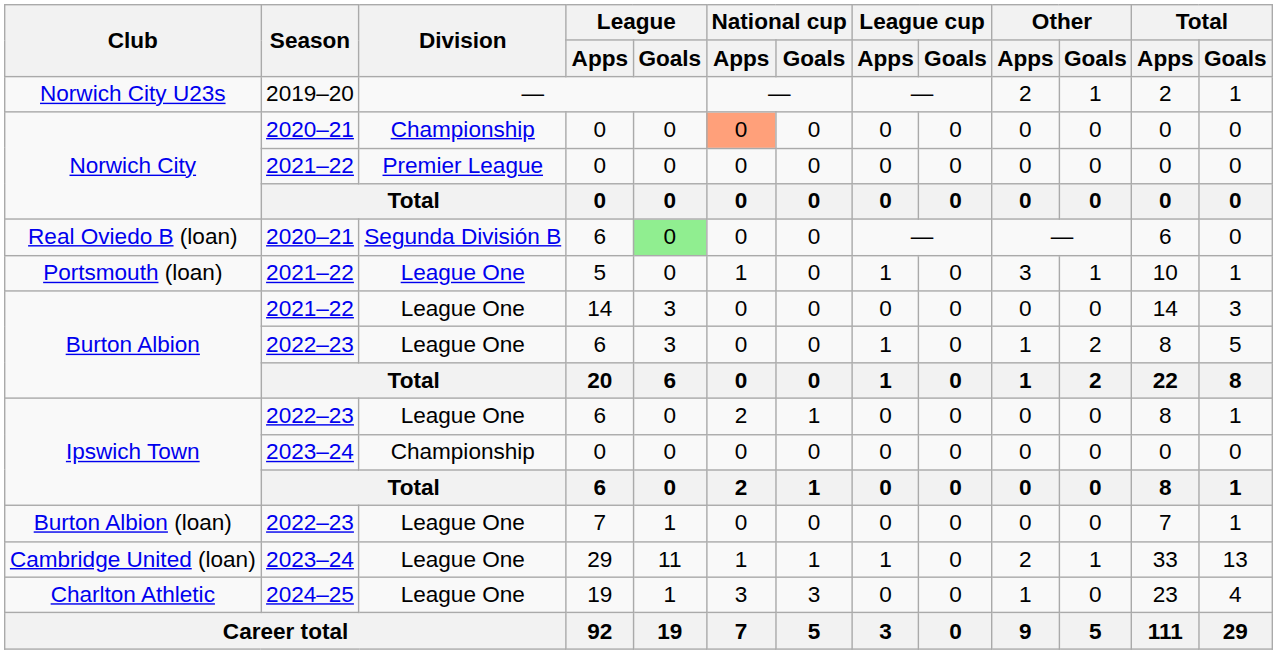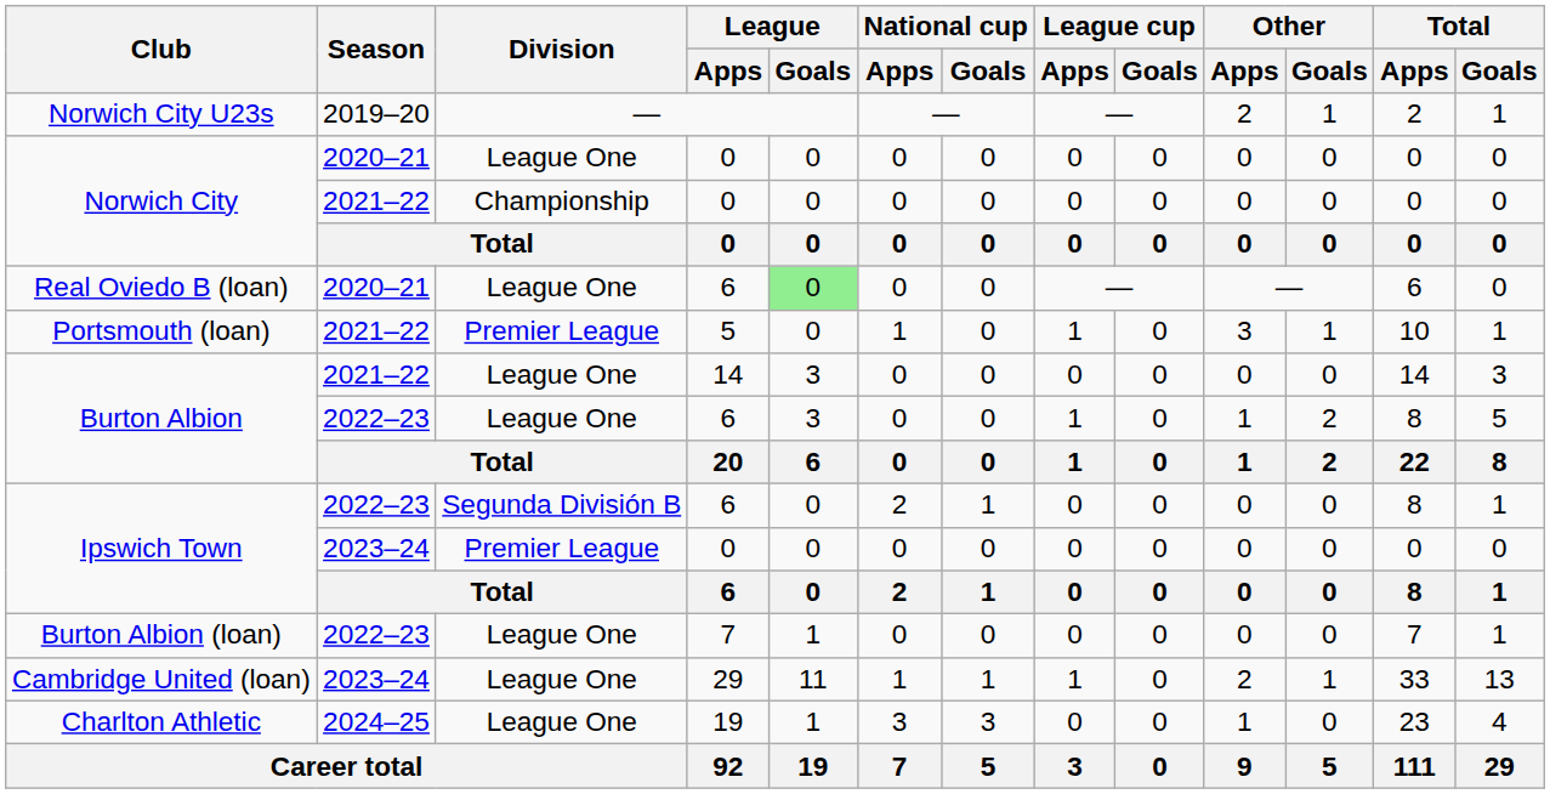 <table class="wikitable" style="text-align:center;">
 <tr>
 <th rowspan="2">Club</th>
 <th rowspan="2">Season</th>
 <th rowspan="2">Division</th>
 <th colspan="2">League</th>
 <th colspan="2">National cup</th>
 <th colspan="2">League cup</th>
 <th colspan="2">Other</th>
 <th colspan="2">Total</th>
 </tr>
 <tr>
 <th>Apps</th>
 <th>Goals</th>
 <th>Apps</th>
 <th>Goals</th>
 <th>Apps</th>
 <th>Goals</th>
 <th>Apps</th>
 <th>Goals</th>
 <th>Apps</th>
 <th>Goals</th>
 </tr>
 <tr>
 <td><a href='#'>Norwich City U23s</a></td>
 <td>2019–20</td>
 <td colspan=3>—</td>
 <td colspan="2">—</td>
 <td colspan="2">—</td>
 <td>2</td>
 <td>1</td>
 <td>2</td>
 <td>1</td>
 </tr>
 <tr>
 <td rowspan="3"><a href='#'>Norwich City</a></td>
 <td><a href='#'>2020–21</a></td>
-<td><a href='#'>Championship</a></td>
+<td>League One</td>
 <td>0</td>
 <td>0</td>
-<td style="background: lightsalmon;">0</td>
+<td>0</td>
 <td>0</td>
 <td>0</td>
 <td>0</td>
 <td>0</td>
 <td>0</td>
 <td>0</td>
 <td>0</td>
 </tr>
 <tr>
 <td><a href='#'>2021–22</a></td>
-<td><a href='#'>Premier League</a></td>
+<td>Championship</td>
 <td>0</td>
 <td>0</td>
 <td>0</td>
 <td>0</td>
 <td>0</td>
 <td>0</td>
 <td>0</td>
 <td>0</td>
 <td>0</td>
 <td>0</td>
 </tr>
 <tr>
 <th colspan="2">Total</th>
 <th>0</th>
 <th>0</th>
 <th>0</th>
 <th>0</th>
 <th>0</th>
 <th>0</th>
 <th>0</th>
 <th>0</th>
 <th>0</th>
 <th>0</th>
 </tr>
 <tr>
 <td><a href='#'>Real Oviedo B</a> (loan)</td>
 <td><a href='#'>2020–21</a></td>
-<td><a href='#'>Segunda División B</a></td>
+<td>League One</td>
 <td>6</td>
 <td style="background: lightgreen;">0</td>
 <td>0</td>
 <td>0</td>
 <td colspan="2">—</td>
 <td colspan="2">—</td>
 <td>6</td>
 <td>0</td>
 </tr>
 <tr>
 <td><a href='#'>Portsmouth</a> (loan)</td>
 <td><a href='#'>2021–22</a></td>
-<td><a href='#'>League One</a></td>
+<td><a href='#'>Premier League</a></td>
 <td>5</td>
 <td>0</td>
 <td>1</td>
 <td>0</td>
 <td>1</td>
 <td>0</td>
 <td>3</td>
 <td>1</td>
 <td>10</td>
 <td>1</td>
 </tr>
 <tr>
 <td rowspan="3"><a href='#'>Burton Albion</a></td>
 <td><a href='#'>2021–22</a></td>
 <td>League One</td>
 <td>14</td>
 <td>3</td>
 <td>0</td>
 <td>0</td>
 <td>0</td>
 <td>0</td>
 <td>0</td>
 <td>0</td>
 <td>14</td>
 <td>3</td>
 </tr>
 <tr>
 <td><a href='#'>2022–23</a></td>
 <td>League One</td>
 <td>6</td>
 <td>3</td>
 <td>0</td>
 <td>0</td>
 <td>1</td>
 <td>0</td>
 <td>1</td>
 <td>2</td>
 <td>8</td>
 <td>5</td>
 </tr>
 <tr>
 <th colspan="2">Total</th>
 <th>20</th>
 <th>6</th>
 <th>0</th>
 <th>0</th>
 <th>1</th>
 <th>0</th>
 <th>1</th>
 <th>2</th>
 <th>22</th>
 <th>8</th>
 </tr>
 <tr>
 <td rowspan="3"><a href='#'>Ipswich Town</a></td>
 <td><a href='#'>2022–23</a></td>
-<td>League One</td>
+<td><a href='#'>Segunda División B</a></td>
 <td>6</td>
 <td>0</td>
 <td>2</td>
 <td>1</td>
 <td>0</td>
 <td>0</td>
 <td>0</td>
 <td>0</td>
 <td>8</td>
 <td>1</td>
 </tr>
 <tr>
 <td><a href='#'>2023–24</a></td>
-<td>Championship</td>
+<td><a href='#'>Premier League</a></td>
 <td>0</td>
 <td>0</td>
 <td>0</td>
 <td>0</td>
 <td>0</td>
 <td>0</td>
 <td>0</td>
 <td>0</td>
 <td>0</td>
 <td>0</td>
 </tr>
 <tr>
 <th colspan="2">Total</th>
 <th>6</th>
 <th>0</th>
 <th>2</th>
 <th>1</th>
 <th>0</th>
 <th>0</th>
 <th>0</th>
 <th>0</th>
 <th>8</th>
 <th>1</th>
 </tr>
 <tr>
 <td><a href='#'>Burton Albion</a> (loan)</td>
 <td><a href='#'>2022–23</a></td>
 <td>League One</td>
 <td>7</td>
 <td>1</td>
 <td>0</td>
 <td>0</td>
 <td>0</td>
 <td>0</td>
 <td>0</td>
 <td>0</td>
 <td>7</td>
 <td>1</td>
 </tr>
 <tr>
 <td><a href='#'>Cambridge United</a> (loan)</td>
 <td><a href='#'>2023–24</a></td>
 <td>League One</td>
 <td>29</td>
 <td>11</td>
 <td>1</td>
 <td>1</td>
 <td>1</td>
 <td>0</td>
 <td>2</td>
 <td>1</td>
 <td>33</td>
 <td>13</td>
 </tr>
 <tr>
 <td><a href='#'>Charlton Athletic</a></td>
 <td><a href='#'>2024–25</a></td>
 <td>League One</td>
 <td>19</td>
 <td>1</td>
 <td>3</td>
 <td>3</td>
 <td>0</td>
 <td>0</td>
 <td>1</td>
 <td>0</td>
 <td>23</td>
 <td>4</td>
 </tr>
 <tr>
 <th colspan=3>Career total</th>
 <th>92</th>
 <th>19</th>
 <th>7</th>
 <th>5</th>
 <th>3</th>
 <th>0</th>
 <th>9</th>
 <th>5</th>
 <th>111</th>
 <th>29</th>
 </tr>
 </table>
